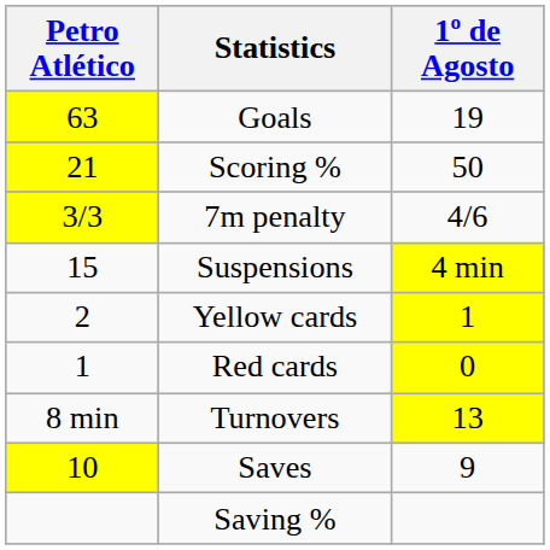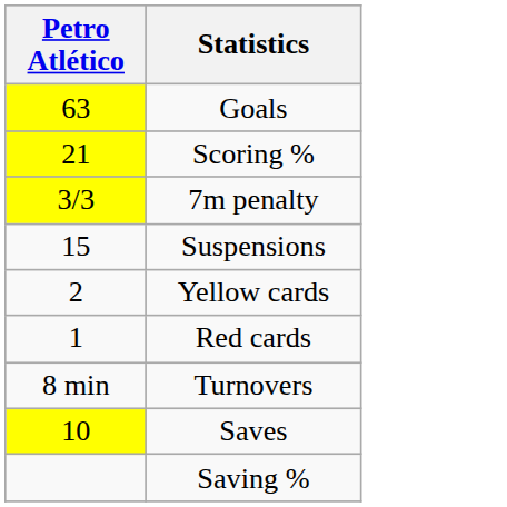 <table class="wikitable" style="text-align:center">
 <tr>
 <th width=70><a href='#'>Petro Atlético</a></th>
 <th width=110>Statistics</th>
-<th width=70><a href='#'>1º de Agosto</a></th>
 </tr>
 <tr>
 <td bgcolor=yellow>63</td>
 <td>Goals</td>
-<td>19</td>
 </tr>
 <tr>
 <td bgcolor=yellow>21</td>
 <td>Scoring %</td>
-<td>50</td>
 </tr>
 <tr>
 <td bgcolor=yellow>3/3</td>
 <td>7m penalty</td>
-<td>4/6</td>
 </tr>
 <tr>
 <td>15</td>
 <td>Suspensions</td>
-<td bgcolor=yellow>4 min</td>
 </tr>
 <tr>
 <td>2</td>
 <td>Yellow cards</td>
-<td bgcolor=yellow>1</td>
 </tr>
 <tr>
 <td>1</td>
 <td>Red cards</td>
-<td bgcolor=yellow>0</td>
 </tr>
 <tr>
 <td>8 min</td>
 <td>Turnovers</td>
-<td bgcolor=yellow>13</td>
 </tr>
 <tr>
 <td bgcolor=yellow>10</td>
 <td>Saves</td>
-<td>9</td>
 </tr>
 <tr>
 <td></td>
 <td>Saving %</td>
-<td></td>
 </tr>
 </table>
